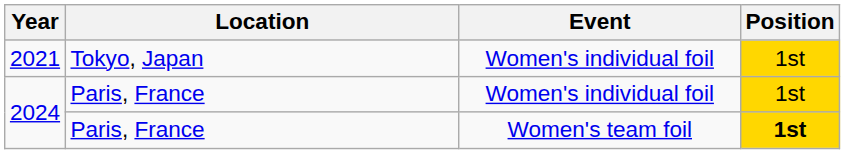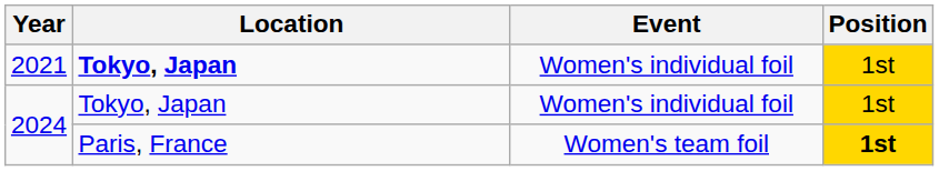 <table class="wikitable" style="text-align:center;">
 <tr>
 <th>Year</th>
 <th style="width:17em">Location</th>
 <th style="width:12em">Event</th>
 <th>Position</th>
 </tr>
 <tr>
 <td><a href='#'>2021</a></td>
-<td rowspan="1" align="left"> <a href='#'>Tokyo</a>, <a href='#'>Japan</a></td>
+<td rowspan="1" align="left"><strong> <a href='#'>Tokyo</a>, <a href='#'>Japan</a></strong></td>
 <td><a href='#'>Women's individual foil</a></td>
 <td bgcolor="gold">1st</td>
 </tr>
 <tr>
 <td rowspan="2"><a href='#'>2024</a></td>
-<td rowspan="1" align="left"> <a href='#'>Paris</a>, <a href='#'>France</a></td>
+<td rowspan="1" align="left"> <a href='#'>Tokyo</a>, <a href='#'>Japan</a></td>
 <td><a href='#'>Women's individual foil</a></td>
 <td bgcolor="gold">1st</td>
 </tr>
 <tr>
 <td rowspan="1" align="left"> <a href='#'>Paris</a>, <a href='#'>France</a></td>
 <td><a href='#'>Women's team foil</a></td>
 <td bgcolor="gold"><strong>1st</strong></td>
 </tr>
 </table>
